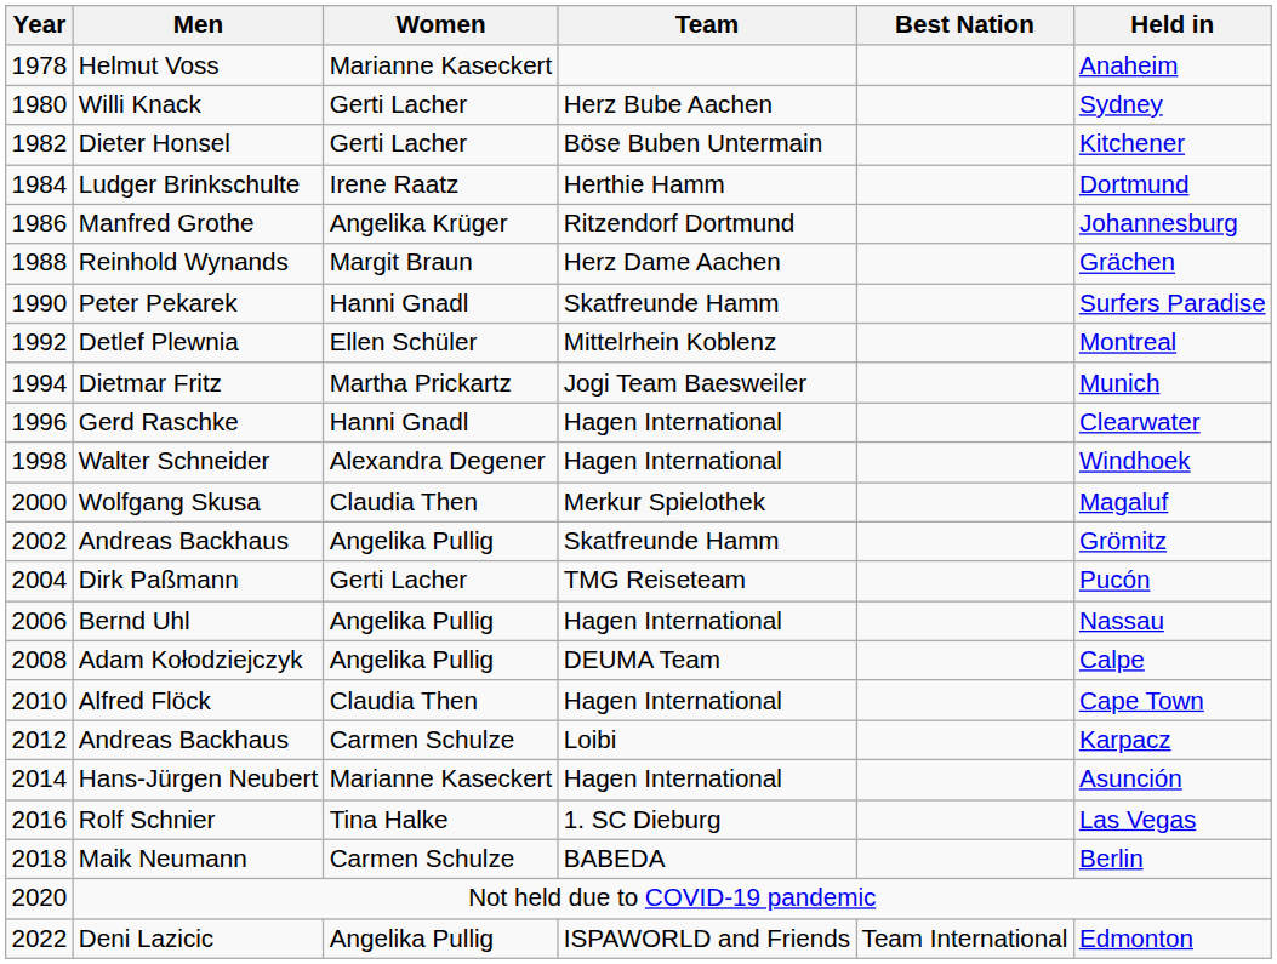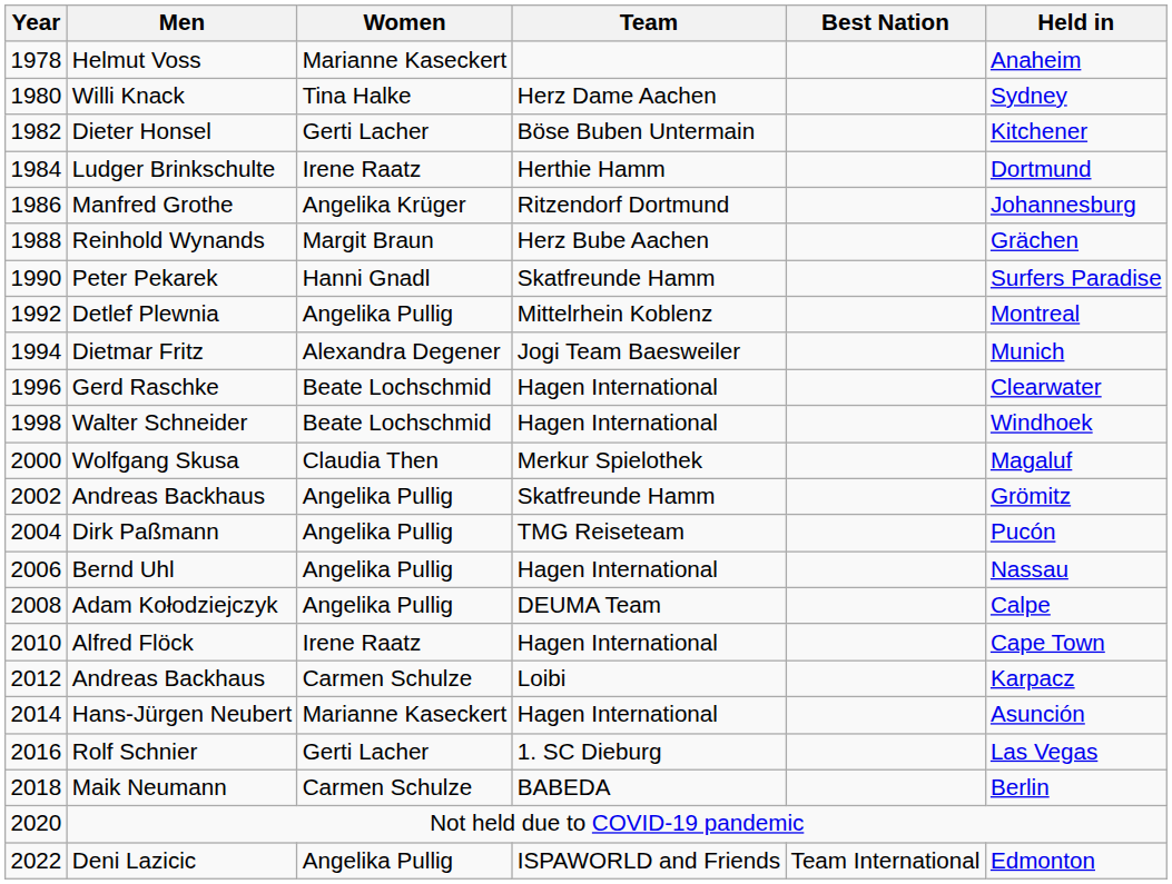 <table class="wikitable">
 <tr class="hintergrundfarbe8">
 <th>Year</th>
 <th>Men</th>
 <th>Women</th>
 <th>Team</th>
 <th>Best Nation</th>
 <th>Held in</th>
 </tr>
 <tr>
 <td>1978</td>
 <td> Helmut Voss</td>
 <td> Marianne Kaseckert</td>
 <td></td>
 <td></td>
 <td> <a href='#'>Anaheim</a></td>
 </tr>
 <tr>
 <td>1980</td>
 <td> Willi Knack</td>
-<td> Gerti Lacher</td>
-<td> Herz Bube Aachen</td>
+<td> Tina Halke</td>
+<td> Herz Dame Aachen</td>
 <td></td>
 <td> <a href='#'>Sydney</a></td>
 </tr>
 <tr>
 <td>1982</td>
 <td> Dieter Honsel</td>
 <td> Gerti Lacher</td>
 <td> Böse Buben Untermain</td>
 <td></td>
 <td> <a href='#'>Kitchener</a></td>
 </tr>
 <tr>
 <td>1984</td>
 <td> Ludger Brinkschulte</td>
 <td> Irene Raatz</td>
 <td> Herthie Hamm</td>
 <td></td>
 <td> <a href='#'>Dortmund</a></td>
 </tr>
 <tr>
 <td>1986</td>
 <td> Manfred Grothe</td>
 <td> Angelika Krüger</td>
 <td> Ritzendorf Dortmund</td>
 <td></td>
 <td> <a href='#'>Johannesburg</a></td>
 </tr>
 <tr>
 <td>1988</td>
 <td> Reinhold Wynands</td>
 <td> Margit Braun</td>
-<td> Herz Dame Aachen</td>
+<td> Herz Bube Aachen</td>
 <td></td>
 <td> <a href='#'>Grächen</a></td>
 </tr>
 <tr>
 <td>1990</td>
 <td> Peter Pekarek</td>
 <td> Hanni Gnadl</td>
 <td> Skatfreunde Hamm</td>
 <td></td>
 <td> <a href='#'>Surfers Paradise</a></td>
 </tr>
 <tr>
 <td>1992</td>
 <td> Detlef Plewnia</td>
-<td> Ellen Schüler</td>
+<td> Angelika Pullig</td>
 <td> Mittelrhein Koblenz</td>
 <td></td>
 <td> <a href='#'>Montreal</a></td>
 </tr>
 <tr>
 <td>1994</td>
 <td> Dietmar Fritz</td>
-<td> Martha Prickartz</td>
+<td> Alexandra Degener</td>
 <td> Jogi Team Baesweiler</td>
 <td></td>
 <td> <a href='#'>Munich</a></td>
 </tr>
 <tr>
 <td>1996</td>
 <td> Gerd Raschke</td>
-<td> Hanni Gnadl</td>
+<td> Beate Lochschmid</td>
 <td> Hagen International</td>
 <td></td>
 <td> <a href='#'>Clearwater</a></td>
 </tr>
 <tr>
 <td>1998</td>
 <td> Walter Schneider</td>
-<td> Alexandra Degener</td>
+<td> Beate Lochschmid</td>
 <td> Hagen International</td>
 <td></td>
 <td> <a href='#'>Windhoek</a></td>
 </tr>
 <tr>
 <td>2000</td>
 <td> Wolfgang Skusa</td>
 <td> Claudia Then</td>
 <td> Merkur Spielothek</td>
 <td></td>
 <td> <a href='#'>Magaluf</a></td>
 </tr>
 <tr>
 <td>2002</td>
 <td> Andreas Backhaus</td>
 <td> Angelika Pullig</td>
 <td> Skatfreunde Hamm</td>
 <td></td>
 <td> <a href='#'>Grömitz</a></td>
 </tr>
 <tr>
 <td>2004</td>
 <td> Dirk Paßmann</td>
-<td> Gerti Lacher</td>
+<td> Angelika Pullig</td>
 <td> TMG Reiseteam</td>
 <td></td>
 <td> <a href='#'>Pucón</a></td>
 </tr>
 <tr>
 <td>2006</td>
 <td> Bernd Uhl</td>
 <td> Angelika Pullig</td>
 <td> Hagen International</td>
 <td></td>
 <td> <a href='#'>Nassau</a></td>
 </tr>
 <tr>
 <td>2008</td>
 <td> Adam Kołodziejczyk</td>
 <td> Angelika Pullig</td>
 <td> DEUMA Team</td>
 <td></td>
 <td> <a href='#'>Calpe</a></td>
 </tr>
 <tr>
 <td>2010</td>
 <td> Alfred Flöck</td>
-<td> Claudia Then</td>
+<td> Irene Raatz</td>
 <td> Hagen International</td>
 <td></td>
 <td> <a href='#'>Cape Town</a></td>
 </tr>
 <tr>
 <td>2012</td>
 <td> Andreas Backhaus</td>
 <td> Carmen Schulze</td>
 <td> Loibi</td>
 <td></td>
 <td> <a href='#'>Karpacz</a></td>
 </tr>
 <tr>
 <td>2014</td>
 <td> Hans-Jürgen Neubert</td>
 <td> Marianne Kaseckert</td>
 <td> Hagen International</td>
 <td></td>
 <td> <a href='#'>Asunción</a></td>
 </tr>
 <tr>
 <td>2016</td>
 <td> Rolf Schnier</td>
-<td> Tina Halke</td>
+<td> Gerti Lacher</td>
 <td> 1. SC Dieburg</td>
 <td></td>
 <td> <a href='#'>Las Vegas</a></td>
 </tr>
 <tr>
 <td>2018</td>
 <td> Maik Neumann</td>
 <td> Carmen Schulze</td>
 <td> BABEDA</td>
 <td></td>
 <td> <a href='#'>Berlin</a></td>
 </tr>
 <tr>
 <td>2020</td>
 <td colspan=5 align=center>Not held due to <a href='#'>COVID-19 pandemic</a></td>
 </tr>
 <tr>
 <td>2022</td>
 <td> Deni Lazicic</td>
 <td> Angelika Pullig</td>
 <td>ISPAWORLD and Friends</td>
 <td> Team International</td>
 <td> <a href='#'>Edmonton</a></td>
 </tr>
 </table>
